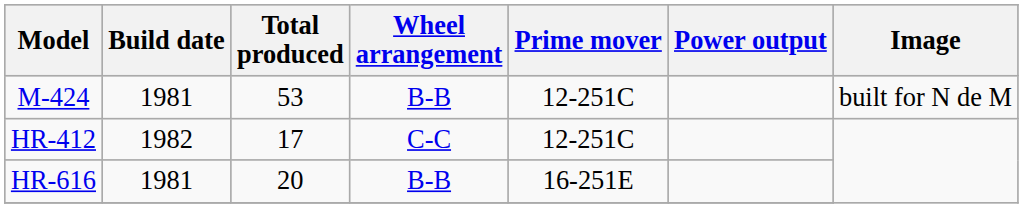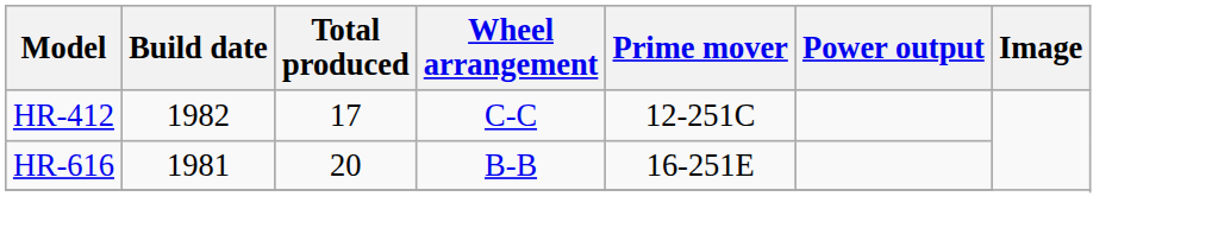 <table class="wikitable sortable">
 <tr>
 <th>Model</th>
 <th>Build date</th>
 <th>Total<br>produced</th>
 <th><a href='#'>Wheel<br>arrangement</a></th>
 <th><a href='#'>Prime mover</a></th>
 <th><a href='#'>Power output</a></th>
 <th class="unsortable">Image</th>
-</tr>
-<tr style=text-align:center>
-<td><a href='#'>M-424</a></td>
-<td>1981</td>
-<td>53</td>
-<td><a href='#'>B-B</a></td>
-<td>12-251C</td>
-<td></td>
-<td>built for N de M</td>
 </tr>
 <tr style=text-align:center>
 <td><a href='#'>HR-412</a></td>
 <td>1982</td>
 <td>17</td>
 <td><a href='#'>C-C</a></td>
 <td>12-251C</td>
 <td></td>
 </tr>
 <tr style=text-align:center>
 <td><a href='#'>HR-616</a></td>
 <td>1981</td>
 <td>20</td>
 <td><a href='#'>B-B</a></td>
 <td>16-251E</td>
 <td></td>
 </tr>
 <tr>
 </tr>
 </table>
